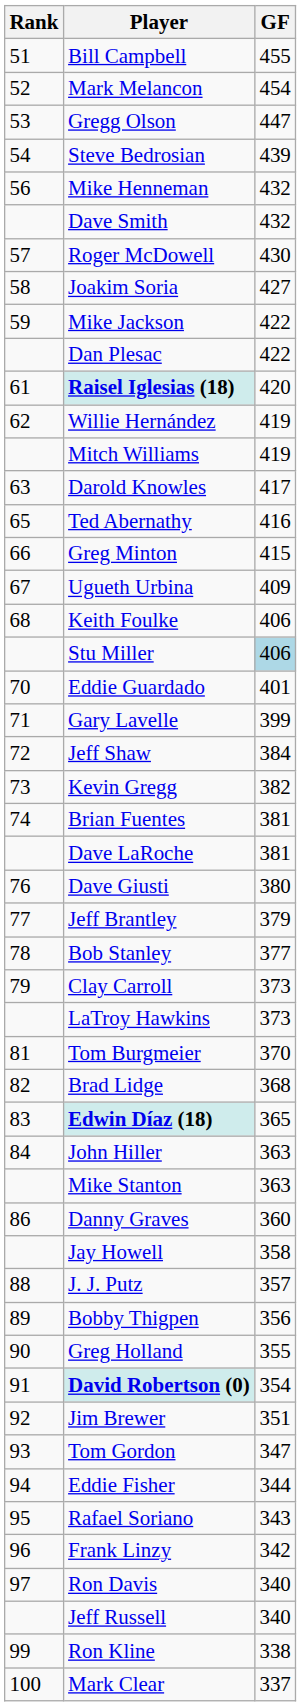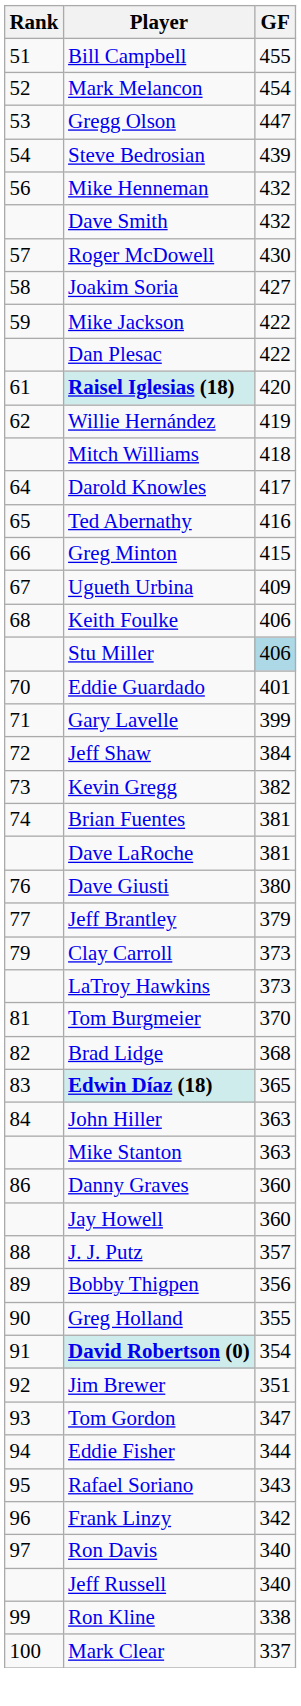 <table class="wikitable" style="float:left;">
 <tr style="white-space:nowrap;">
 <th>Rank</th>
 <th>Player</th>
 <th>GF</th>
 </tr>
 <tr>
 <td>51</td>
 <td><a href='#'>Bill Campbell</a></td>
 <td>455</td>
 </tr>
 <tr>
 <td>52</td>
 <td><a href='#'>Mark Melancon</a></td>
 <td>454</td>
 </tr>
 <tr>
 <td>53</td>
 <td><a href='#'>Gregg Olson</a></td>
 <td>447</td>
 </tr>
 <tr>
 <td>54</td>
 <td><a href='#'>Steve Bedrosian</a></td>
 <td>439</td>
 </tr>
 <tr>
 <td>56</td>
 <td><a href='#'>Mike Henneman</a></td>
 <td>432</td>
 </tr>
 <tr>
 <td></td>
 <td><a href='#'>Dave Smith</a></td>
 <td>432</td>
 </tr>
 <tr>
 <td>57</td>
 <td><a href='#'>Roger McDowell</a></td>
 <td>430</td>
 </tr>
 <tr>
 <td>58</td>
 <td><a href='#'>Joakim Soria</a></td>
 <td>427</td>
 </tr>
 <tr>
 <td>59</td>
 <td><a href='#'>Mike Jackson</a></td>
 <td>422</td>
 </tr>
 <tr>
 <td></td>
 <td><a href='#'>Dan Plesac</a></td>
 <td>422</td>
 </tr>
 <tr>
 <td>61</td>
 <td style="background:#cfecec;"><strong><a href='#'>Raisel Iglesias</a> (18)</strong></td>
 <td>420</td>
 </tr>
 <tr>
 <td>62</td>
 <td><a href='#'>Willie Hernández</a></td>
 <td>419</td>
 </tr>
 <tr>
 <td></td>
 <td><a href='#'>Mitch Williams</a></td>
-<td>419</td>
+<td>418</td>
 </tr>
 <tr>
-<td>63</td>
+<td>64</td>
 <td><a href='#'>Darold Knowles</a></td>
 <td>417</td>
 </tr>
 <tr>
 <td>65</td>
 <td><a href='#'>Ted Abernathy</a></td>
 <td>416</td>
 </tr>
 <tr>
 <td>66</td>
 <td><a href='#'>Greg Minton</a></td>
 <td>415</td>
 </tr>
 <tr>
 <td>67</td>
 <td><a href='#'>Ugueth Urbina</a></td>
 <td>409</td>
 </tr>
 <tr>
 <td>68</td>
 <td><a href='#'>Keith Foulke</a></td>
 <td>406</td>
 </tr>
 <tr>
 <td></td>
 <td><a href='#'>Stu Miller</a></td>
 <td style="background: lightblue;">406</td>
 </tr>
 <tr>
 <td>70</td>
 <td><a href='#'>Eddie Guardado</a></td>
 <td>401</td>
 </tr>
 <tr>
 <td>71</td>
 <td><a href='#'>Gary Lavelle</a></td>
 <td>399</td>
 </tr>
 <tr>
 <td>72</td>
 <td><a href='#'>Jeff Shaw</a></td>
 <td>384</td>
 </tr>
 <tr>
 <td>73</td>
 <td><a href='#'>Kevin Gregg</a></td>
 <td>382</td>
 </tr>
 <tr>
 <td>74</td>
 <td><a href='#'>Brian Fuentes</a></td>
 <td>381</td>
 </tr>
 <tr>
 <td></td>
 <td><a href='#'>Dave LaRoche</a></td>
 <td>381</td>
 </tr>
 <tr>
 <td>76</td>
 <td><a href='#'>Dave Giusti</a></td>
 <td>380</td>
 </tr>
 <tr>
 <td>77</td>
 <td><a href='#'>Jeff Brantley</a></td>
 <td>379</td>
 </tr>
 <tr>
-<td>78</td>
-<td><a href='#'>Bob Stanley</a></td>
-<td>377</td>
-</tr>
-<tr>
 <td>79</td>
 <td><a href='#'>Clay Carroll</a></td>
 <td>373</td>
 </tr>
 <tr>
 <td></td>
 <td><a href='#'>LaTroy Hawkins</a></td>
 <td>373</td>
 </tr>
 <tr>
 <td>81</td>
 <td><a href='#'>Tom Burgmeier</a></td>
 <td>370</td>
 </tr>
 <tr>
 <td>82</td>
 <td><a href='#'>Brad Lidge</a></td>
 <td>368</td>
 </tr>
 <tr>
 <td>83</td>
 <td style="background:#cfecec;"><strong><a href='#'>Edwin Díaz</a> (18)</strong></td>
 <td>365</td>
 </tr>
 <tr>
 <td>84</td>
 <td><a href='#'>John Hiller</a></td>
 <td>363</td>
 </tr>
 <tr>
 <td></td>
 <td><a href='#'>Mike Stanton</a></td>
 <td>363</td>
 </tr>
 <tr>
 <td>86</td>
 <td><a href='#'>Danny Graves</a></td>
 <td>360</td>
 </tr>
 <tr>
 <td></td>
 <td><a href='#'>Jay Howell</a></td>
-<td>358</td>
+<td>360</td>
 </tr>
 <tr>
 <td>88</td>
 <td><a href='#'>J. J. Putz</a></td>
 <td>357</td>
 </tr>
 <tr>
 <td>89</td>
 <td><a href='#'>Bobby Thigpen</a></td>
 <td>356</td>
 </tr>
 <tr>
 <td>90</td>
 <td><a href='#'>Greg Holland</a></td>
 <td>355</td>
 </tr>
 <tr>
 <td>91</td>
 <td style="background:#cfecec;"><strong><a href='#'>David Robertson</a> (0)</strong></td>
 <td>354</td>
 </tr>
 <tr>
 <td>92</td>
 <td><a href='#'>Jim Brewer</a></td>
 <td>351</td>
 </tr>
 <tr>
 <td>93</td>
 <td><a href='#'>Tom Gordon</a></td>
 <td>347</td>
 </tr>
 <tr>
 <td>94</td>
 <td><a href='#'>Eddie Fisher</a></td>
 <td>344</td>
 </tr>
 <tr>
 <td>95</td>
 <td><a href='#'>Rafael Soriano</a></td>
 <td>343</td>
 </tr>
 <tr>
 <td>96</td>
 <td><a href='#'>Frank Linzy</a></td>
 <td>342</td>
 </tr>
 <tr>
 <td>97</td>
 <td><a href='#'>Ron Davis</a></td>
 <td>340</td>
 </tr>
 <tr>
 <td></td>
 <td><a href='#'>Jeff Russell</a></td>
 <td>340</td>
 </tr>
 <tr>
 <td>99</td>
 <td><a href='#'>Ron Kline</a></td>
 <td>338</td>
 </tr>
 <tr>
 <td>100</td>
 <td><a href='#'>Mark Clear</a></td>
 <td>337</td>
 </tr>
 </table>
